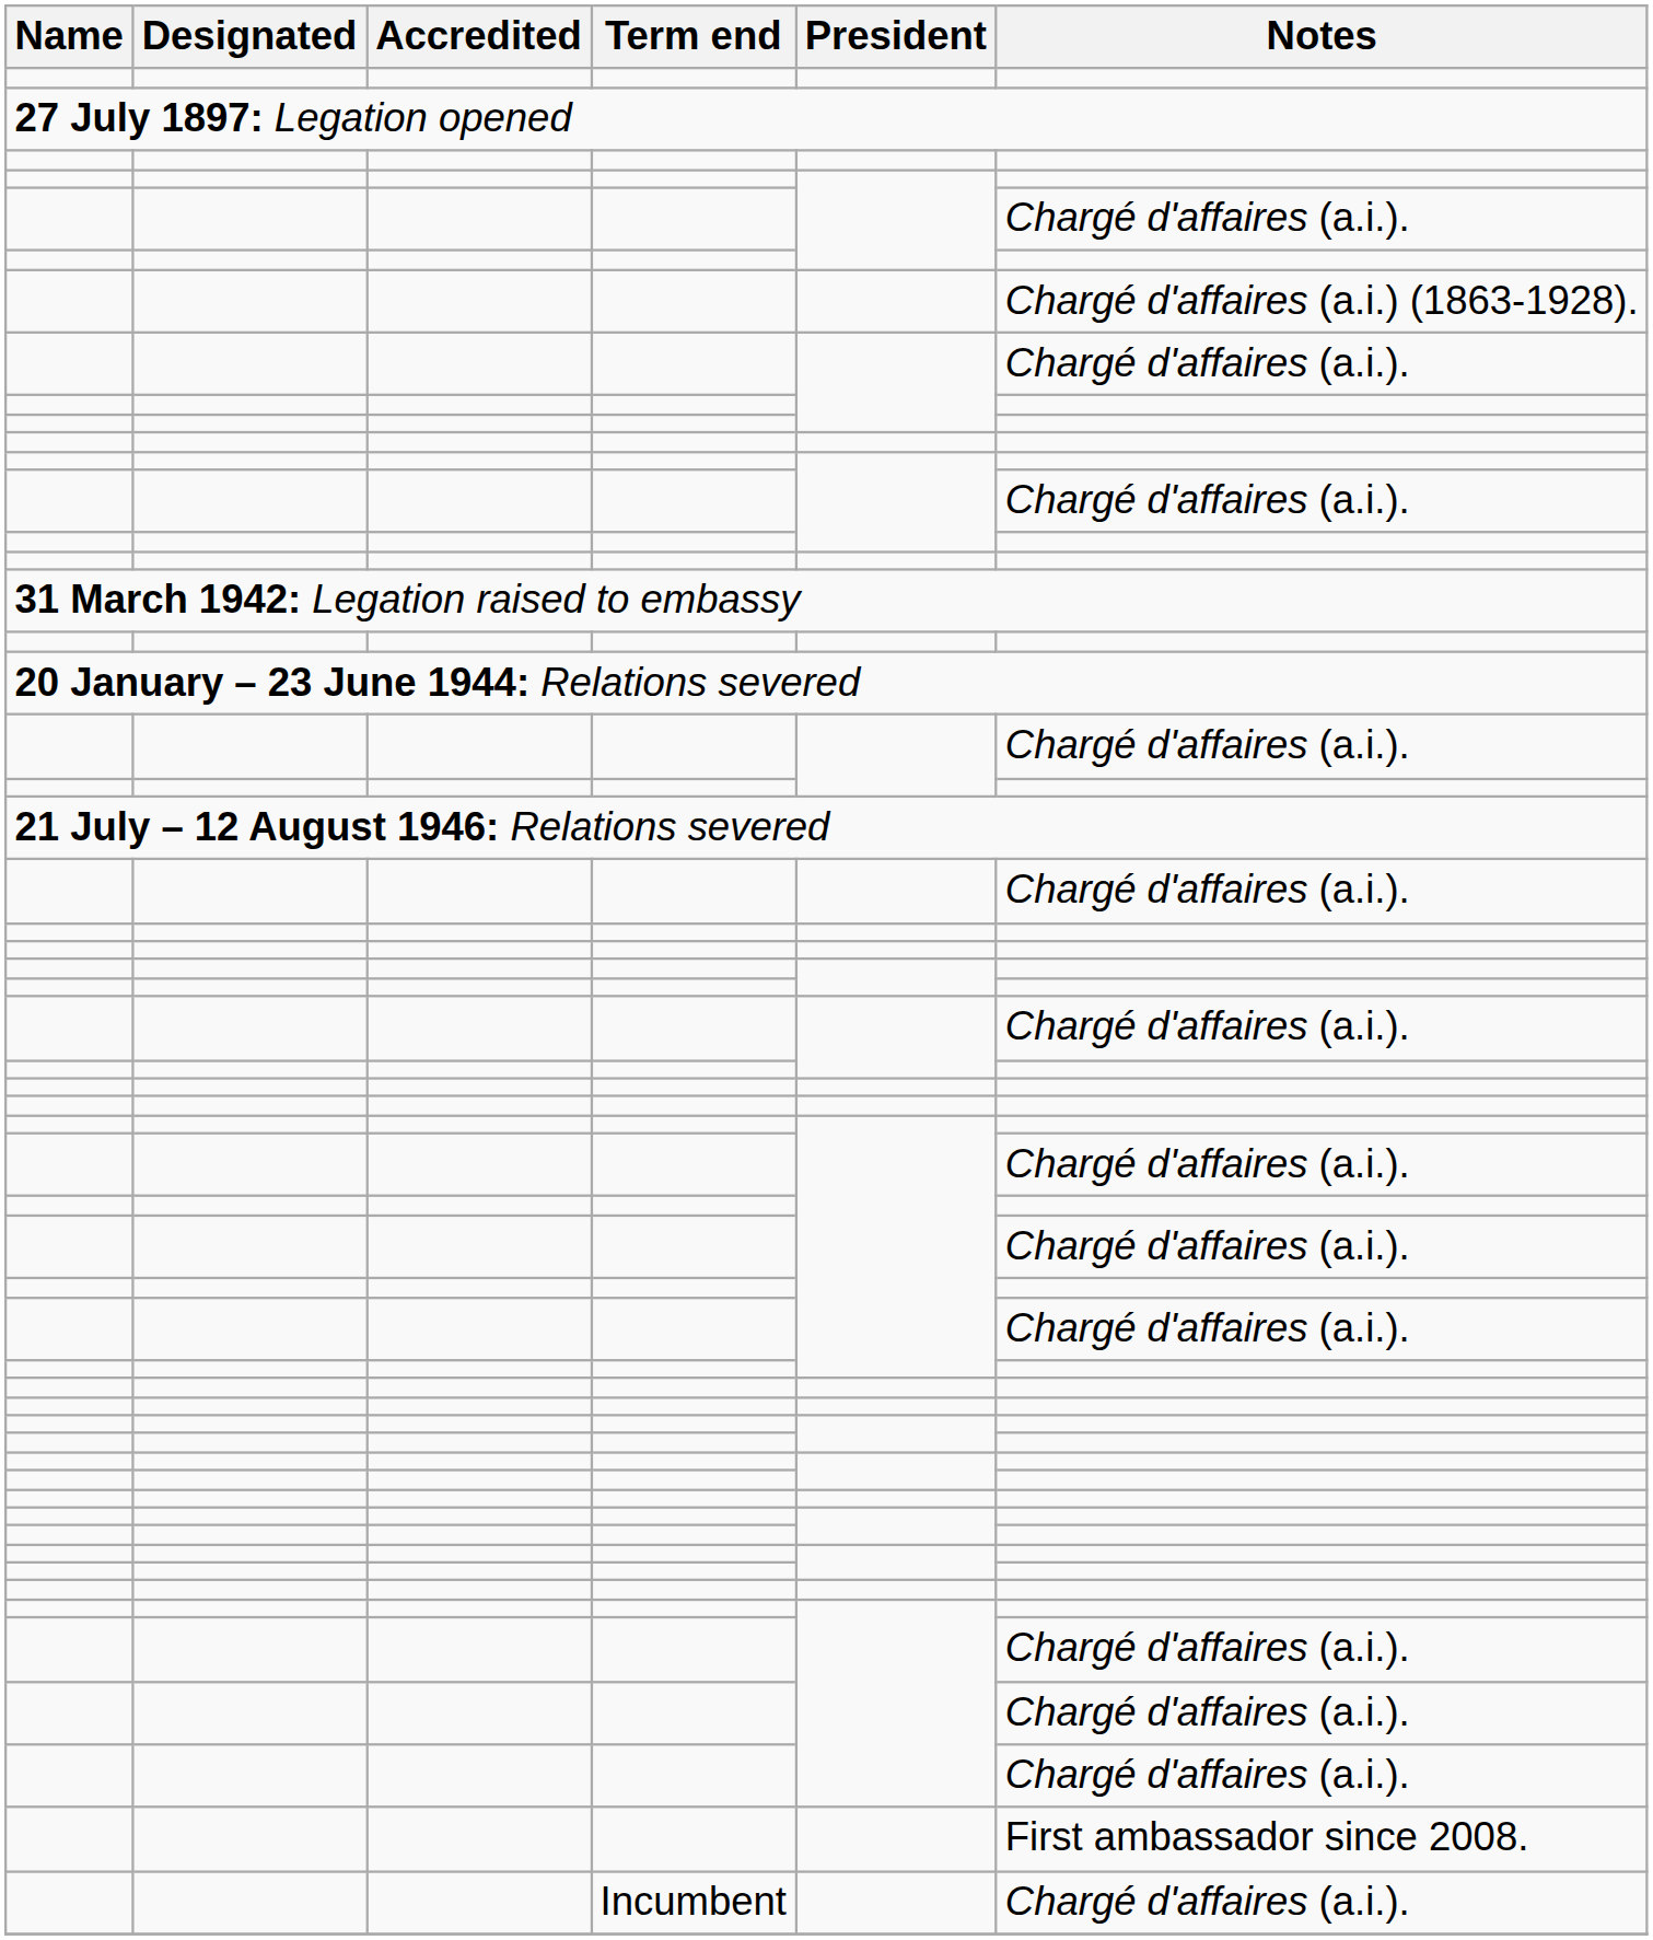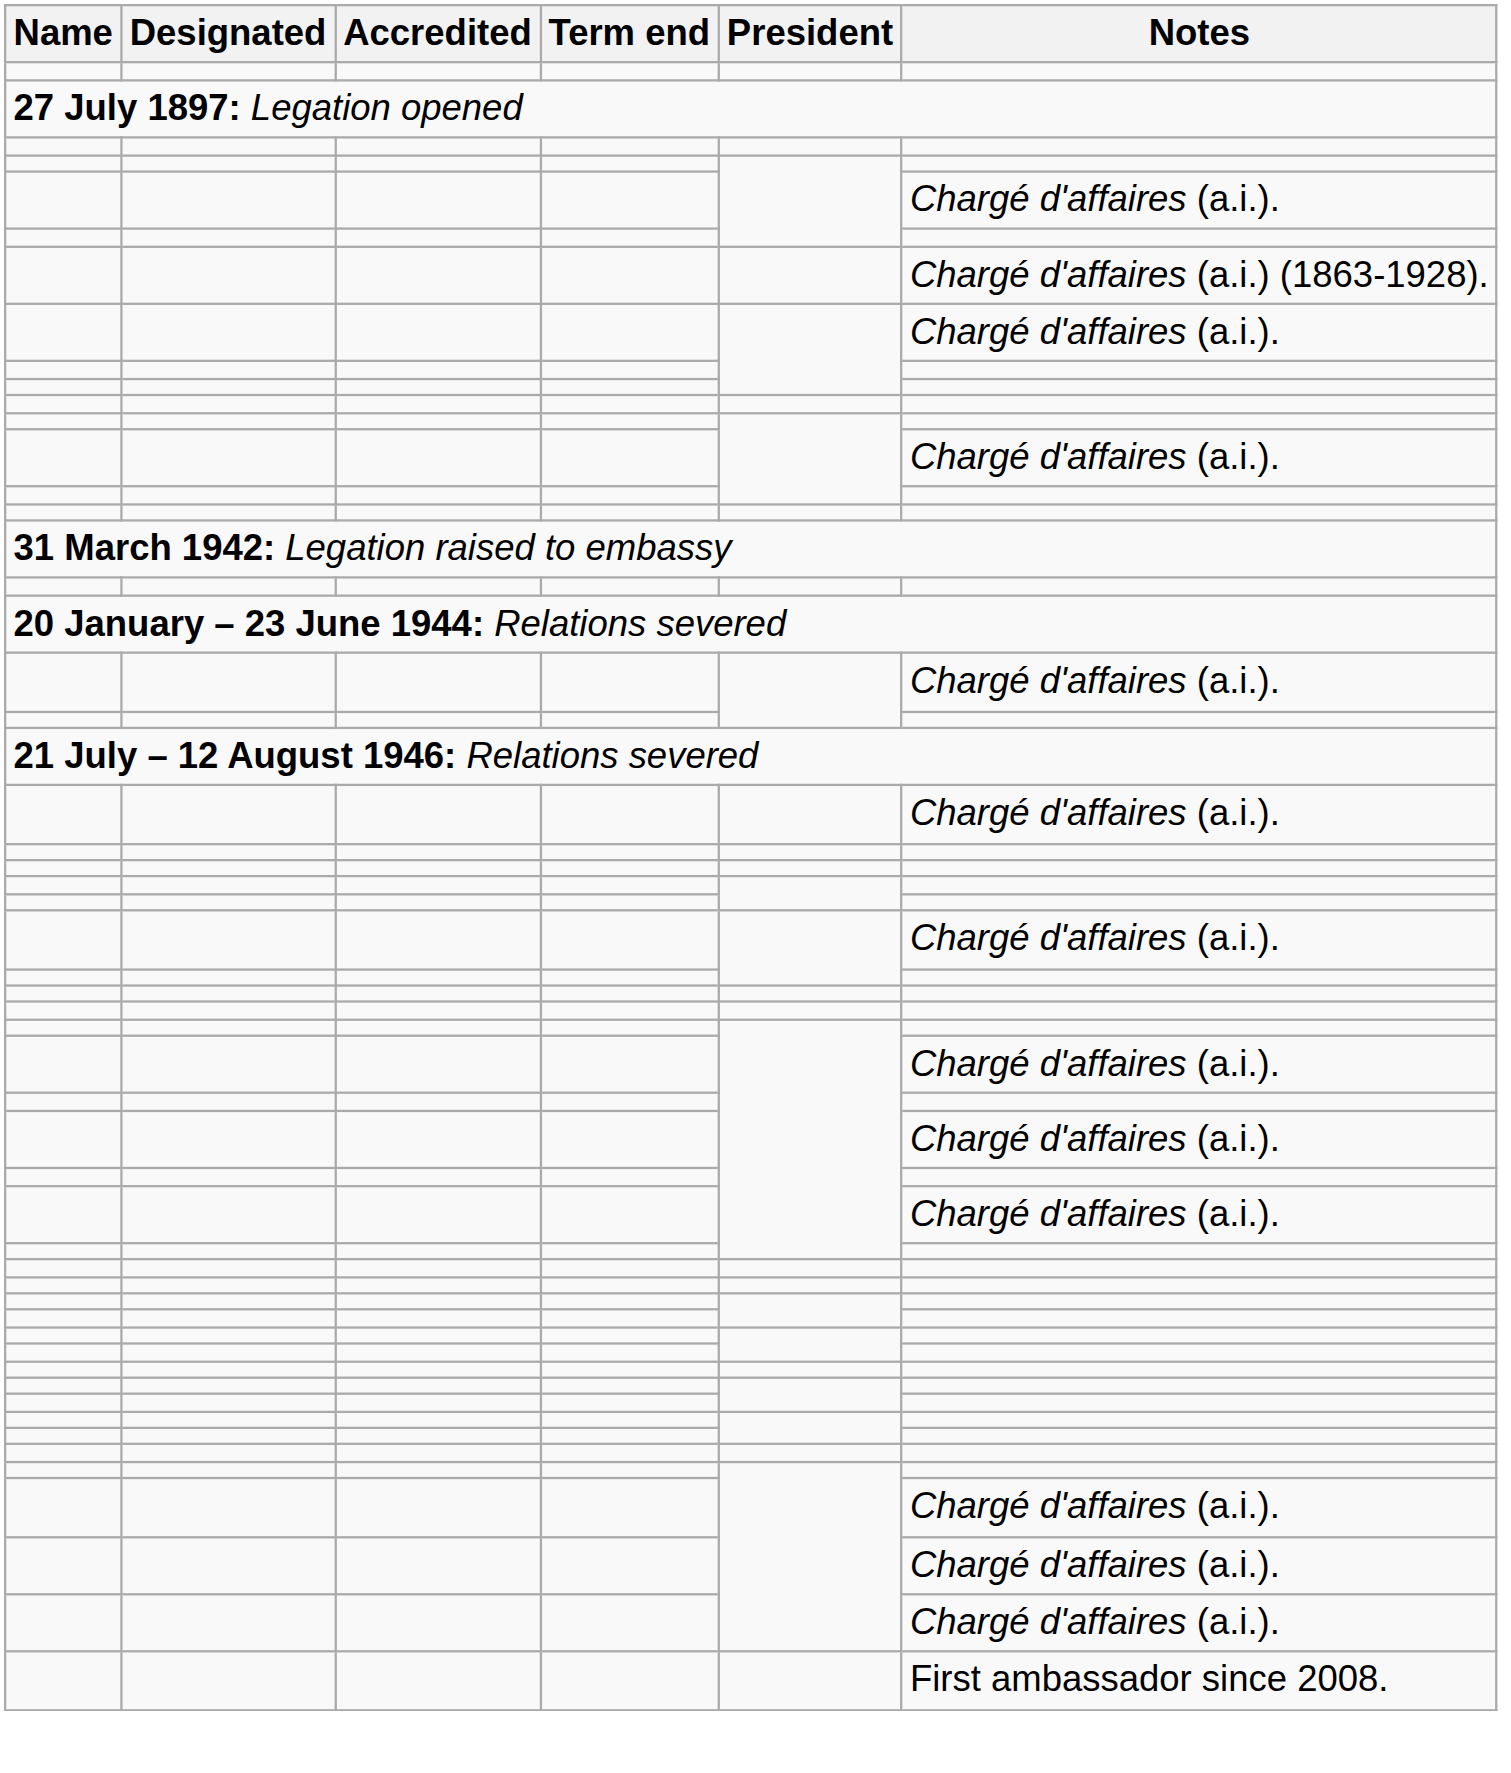 <table class="wikitable sortable"  text-align:center;">
 <tr>
 <th>Name</th>
 <th>Designated</th>
 <th>Accredited</th>
 <th>Term end</th>
 <th>President</th>
 <th class="unsortable">Notes</th>
 </tr>
 <tr>
 <td></td>
 <td></td>
 <td></td>
 <td></td>
 <td></td>
 </tr>
 <tr>
 <td colspan=6><div><strong>27 July 1897:</strong> <em>Legation opened</em></div></td>
 </tr>
 <tr>
 <td></td>
 <td></td>
 <td></td>
 <td></td>
 <td></td>
 <td></td>
 </tr>
 <tr>
 <td></td>
 <td></td>
 <td></td>
 <td></td>
 <td rowspan=3></td>
 <td></td>
 </tr>
 <tr>
 <td></td>
 <td></td>
 <td></td>
 <td></td>
 <td><em>Chargé d'affaires</em> (a.i.).</td>
 </tr>
 <tr>
 <td></td>
 <td></td>
 <td></td>
 <td></td>
 <td></td>
 </tr>
 <tr>
 <td></td>
 <td></td>
 <td></td>
 <td></td>
 <td></td>
 <td><em>Chargé d'affaires</em> (a.i.) (1863-1928).</td>
 </tr>
 <tr>
 <td></td>
 <td></td>
 <td></td>
 <td></td>
 <td rowspan=3></td>
 <td><em>Chargé d'affaires</em> (a.i.).</td>
 </tr>
 <tr>
 <td></td>
 <td></td>
 <td></td>
 <td></td>
 <td></td>
 </tr>
 <tr>
 <td></td>
 <td></td>
 <td></td>
 <td></td>
 <td></td>
 </tr>
 <tr>
 <td></td>
 <td></td>
 <td></td>
 <td></td>
 <td></td>
 <td></td>
 </tr>
 <tr>
 <td></td>
 <td></td>
 <td></td>
 <td></td>
 <td rowspan=3></td>
 <td></td>
 </tr>
 <tr>
 <td></td>
 <td></td>
 <td></td>
 <td></td>
 <td><em>Chargé d'affaires</em> (a.i.).</td>
 </tr>
 <tr>
 <td></td>
 <td></td>
 <td></td>
 <td></td>
 <td></td>
 </tr>
 <tr>
 <td></td>
 <td></td>
 <td></td>
 <td></td>
 <td></td>
 <td></td>
 </tr>
 <tr>
 <td colspan=6><div><strong>31 March 1942:</strong> <em>Legation raised to embassy</em></div></td>
 </tr>
 <tr>
 <td></td>
 <td></td>
 <td></td>
 <td></td>
 <td></td>
 <td></td>
 </tr>
 <tr>
 <td colspan=6><div><strong>20 January – 23 June 1944:</strong> <em>Relations severed</em></div></td>
 </tr>
 <tr>
 <td></td>
 <td></td>
 <td></td>
 <td></td>
 <td rowspan=2></td>
 <td><em>Chargé d'affaires</em> (a.i.).</td>
 </tr>
 <tr>
 <td></td>
 <td></td>
 <td></td>
 <td></td>
 <td></td>
 </tr>
 <tr>
 <td colspan=6><div><strong>21 July – 12 August 1946:</strong> <em>Relations severed</em></div></td>
 </tr>
 <tr>
 <td></td>
 <td></td>
 <td></td>
 <td></td>
 <td></td>
 <td><em>Chargé d'affaires</em> (a.i.).</td>
 </tr>
 <tr>
 <td></td>
 <td></td>
 <td></td>
 <td></td>
 <td></td>
 <td></td>
 </tr>
 <tr>
 <td></td>
 <td></td>
 <td></td>
 <td></td>
 <td></td>
 <td></td>
 </tr>
 <tr>
 <td></td>
 <td></td>
 <td></td>
 <td></td>
 <td rowspan=2></td>
 <td></td>
 </tr>
 <tr>
 <td></td>
 <td></td>
 <td></td>
 <td></td>
 <td></td>
 </tr>
 <tr>
 <td></td>
 <td></td>
 <td></td>
 <td></td>
 <td rowspan=2></td>
 <td><em>Chargé d'affaires</em> (a.i.).</td>
 </tr>
 <tr>
 <td></td>
 <td></td>
 <td></td>
 <td></td>
 <td></td>
 </tr>
 <tr>
 <td></td>
 <td></td>
 <td></td>
 <td></td>
 <td></td>
 <td></td>
 </tr>
 <tr>
 <td></td>
 <td></td>
 <td></td>
 <td></td>
 <td></td>
 <td></td>
 </tr>
 <tr>
 <td></td>
 <td></td>
 <td></td>
 <td></td>
 <td rowspan=7></td>
 <td></td>
 </tr>
 <tr>
 <td></td>
 <td></td>
 <td></td>
 <td></td>
 <td><em>Chargé d'affaires</em> (a.i.).</td>
 </tr>
 <tr>
 <td></td>
 <td></td>
 <td></td>
 <td></td>
 <td></td>
 </tr>
 <tr>
 <td></td>
 <td></td>
 <td></td>
 <td></td>
 <td><em>Chargé d'affaires</em> (a.i.).</td>
 </tr>
 <tr>
 <td></td>
 <td></td>
 <td></td>
 <td></td>
 <td></td>
 </tr>
 <tr>
 <td></td>
 <td></td>
 <td></td>
 <td></td>
 <td><em>Chargé d'affaires</em> (a.i.).</td>
 </tr>
 <tr>
 <td></td>
 <td></td>
 <td></td>
 <td></td>
 <td></td>
 </tr>
 <tr>
 <td></td>
 <td></td>
 <td></td>
 <td></td>
 <td></td>
 <td></td>
 </tr>
 <tr>
 <td></td>
 <td></td>
 <td></td>
 <td></td>
 <td></td>
 <td></td>
 </tr>
 <tr>
 <td></td>
 <td></td>
 <td></td>
 <td></td>
 <td rowspan=2></td>
 <td></td>
 </tr>
 <tr>
 <td></td>
 <td></td>
 <td></td>
 <td></td>
 <td></td>
 </tr>
 <tr>
 <td></td>
 <td></td>
 <td></td>
 <td></td>
 <td rowspan=2></td>
 <td></td>
 </tr>
 <tr>
 <td></td>
 <td></td>
 <td></td>
 <td></td>
 <td></td>
 </tr>
 <tr>
 <td></td>
 <td></td>
 <td></td>
 <td></td>
 <td></td>
 <td></td>
 </tr>
 <tr>
 <td></td>
 <td></td>
 <td></td>
 <td></td>
 <td rowspan=2></td>
 <td></td>
 </tr>
 <tr>
 <td></td>
 <td></td>
 <td></td>
 <td></td>
 <td></td>
 </tr>
 <tr>
 <td></td>
 <td></td>
 <td></td>
 <td></td>
 <td rowspan=2></td>
 <td></td>
 </tr>
 <tr>
 <td></td>
 <td></td>
 <td></td>
 <td></td>
 <td></td>
 </tr>
 <tr>
 <td></td>
 <td></td>
 <td></td>
 <td></td>
 <td></td>
 <td></td>
 </tr>
 <tr>
 <td></td>
 <td></td>
 <td></td>
 <td></td>
 <td rowspan=4></td>
 <td></td>
 </tr>
 <tr>
 <td></td>
 <td></td>
 <td></td>
 <td></td>
 <td><em>Chargé d'affaires</em> (a.i.).</td>
 </tr>
 <tr>
 <td></td>
 <td></td>
 <td></td>
 <td></td>
 <td><em>Chargé d'affaires</em> (a.i.).</td>
 </tr>
 <tr>
 <td></td>
 <td></td>
 <td></td>
 <td></td>
 <td><em>Chargé d'affaires</em> (a.i.).</td>
 </tr>
 <tr>
 <td></td>
 <td></td>
 <td></td>
 <td></td>
 <td></td>
 <td>First ambassador since 2008.</td>
 </tr>
 <tr>
-<td></td>
-<td></td>
-<td></td>
-<td>Incumbent</td>
-<td></td>
-<td><em>Chargé d'affaires</em> (a.i.).</td>
-</tr>
-<tr>
 </tr>
 </table>
